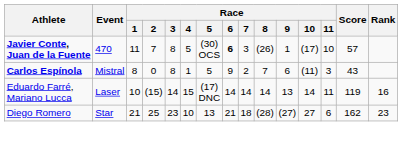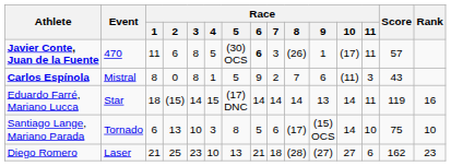 <table class=wikitable style="font-size:90%">
 <tr>
 <th rowspan="2">Athlete</th>
 <th rowspan="2">Event</th>
 <th colspan="11">Race</th>
 <th rowspan="2">Score</th>
 <th rowspan="2">Rank</th>
 </tr>
 <tr>
 <th width="15">1</th>
 <th width="15">2</th>
 <th width="15">3</th>
 <th width="15">4</th>
 <th width="15">5</th>
 <th width="15">6</th>
 <th width="15">7</th>
 <th width="15">8</th>
 <th width="15">9</th>
 <th width="15">10</th>
 <th width="15">11</th>
 </tr>
 <tr>
 <td><strong><a href='#'>Javier Conte</a>, <br> <a href='#'>Juan de la Fuente</a></strong></td>
 <td><a href='#'>470</a></td>
 <td style="text-align:center;">11</td>
-<td style="text-align:center;">7</td>
+<td style="text-align:center;">6</td>
 <td style="text-align:center;">8</td>
 <td style="text-align:center;">5</td>
 <td style="text-align:center;">(30)<br>OCS</td>
 <td style="text-align:center;"><strong>6</strong></td>
 <td style="text-align:center;">3</td>
 <td style="text-align:center;">(26)</td>
 <td style="text-align:center;">1</td>
 <td style="text-align:center;">(17)</td>
-<td style="text-align:center;">10</td>
+<td style="text-align:center;">11</td>
 <td style="text-align:center;">57</td>
 <td style="text-align:center;"></td>
 </tr>
 <tr>
 <td><strong><a href='#'>Carlos Espínola</a></strong></td>
 <td><a href='#'>Mistral</a></td>
 <td style="text-align:center;">8</td>
 <td style="text-align:center;">0</td>
 <td style="text-align:center;">8</td>
 <td style="text-align:center;">1</td>
 <td style="text-align:center;">5</td>
 <td style="text-align:center;">9</td>
 <td style="text-align:center;">2</td>
 <td style="text-align:center;">7</td>
 <td style="text-align:center;">6</td>
 <td style="text-align:center;">(11)</td>
 <td style="text-align:center;">3</td>
 <td style="text-align:center;">43</td>
 <td style="text-align:center;"></td>
 </tr>
 <tr>
 <td><a href='#'>Eduardo Farré</a>, <br> <a href='#'>Mariano Lucca</a></td>
-<td><a href='#'>Laser</a></td>
-<td style="text-align:center;">10</td>
+<td><a href='#'>Star</a></td>
+<td style="text-align:center;">18</td>
 <td style="text-align:center;">(15)</td>
 <td style="text-align:center;">14</td>
 <td style="text-align:center;">15</td>
 <td style="text-align:center;">(17)<br>DNC</td>
 <td style="text-align:center;">14</td>
 <td style="text-align:center;">14</td>
 <td style="text-align:center;">14</td>
 <td style="text-align:center;">13</td>
 <td style="text-align:center;">14</td>
 <td style="text-align:center;">11</td>
 <td style="text-align:center;">119</td>
 <td style="text-align:center;">16</td>
 </tr>
 <tr>
+<td><a href='#'>Santiago Lange</a>, <br> <a href='#'>Mariano Parada</a></td>
+<td><a href='#'>Tornado</a></td>
+<td style="text-align:center;">6</td>
+<td style="text-align:center;">13</td>
+<td style="text-align:center;">10</td>
+<td style="text-align:center;">3</td>
+<td style="text-align:center;">8</td>
+<td style="text-align:center;">5</td>
+<td style="text-align:center;">6</td>
+<td style="text-align:center;">(17)</td>
+<td style="text-align:center;">(15)<br>OCS</td>
+<td style="text-align:center;">14</td>
+<td style="text-align:center;">10</td>
+<td style="text-align:center;">75</td>
+<td style="text-align:center;">10</td>
+</tr>
+<tr>
 <td><a href='#'>Diego Romero</a></td>
-<td><a href='#'>Star</a></td>
+<td><a href='#'>Laser</a></td>
 <td style="text-align:center;">21</td>
 <td style="text-align:center;">25</td>
 <td style="text-align:center;">23</td>
 <td style="text-align:center;">10</td>
 <td style="text-align:center;">13</td>
 <td style="text-align:center;">21</td>
 <td style="text-align:center;">18</td>
 <td style="text-align:center;">(28)</td>
 <td style="text-align:center;">(27)</td>
 <td style="text-align:center;">27</td>
 <td style="text-align:center;">6</td>
 <td style="text-align:center;">162</td>
 <td style="text-align:center;">23</td>
 </tr>
 </table>
